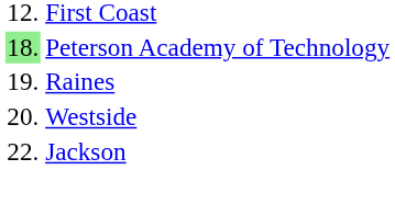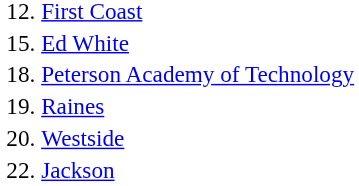 <table>
 <tr>
 <td>12.</td>
 <td><a href='#'>First Coast</a></td>
 </tr>
 <tr>
-<td style="background: lightgreen;">18.</td>
+<td>15.</td>
+<td><a href='#'>Ed White</a></td>
+</tr>
+<tr>
+<td>18.</td>
 <td><a href='#'>Peterson Academy of Technology</a></td>
 </tr>
 <tr>
 <td>19.</td>
 <td><a href='#'>Raines</a></td>
 </tr>
 <tr>
 <td>20.</td>
 <td><a href='#'>Westside</a></td>
 </tr>
 <tr>
 <td>22.</td>
 <td><a href='#'>Jackson</a></td>
 </tr>
 </table>
